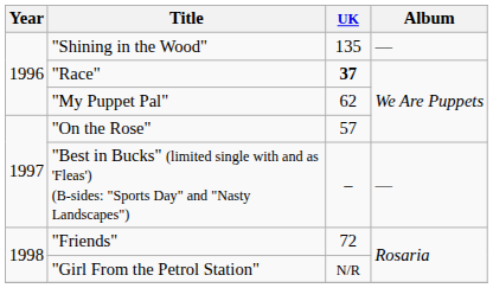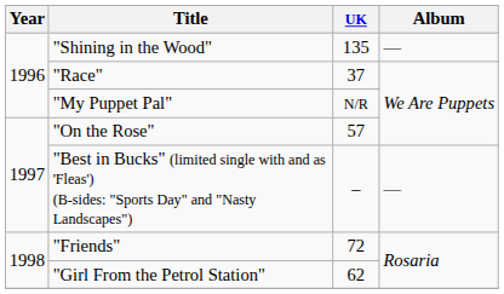 <table class="wikitable">
 <tr>
 <th>Year</th>
 <th width="250">Title</th>
 <th width="35"><small><a href='#'>UK</a></small></th>
 <th>Album</th>
 </tr>
 <tr>
 <td rowspan="3">1996</td>
 <td>"Shining in the Wood"</td>
 <td align=center>135</td>
 <td>—</td>
 </tr>
 <tr>
 <td>"Race"</td>
-<td align=center><strong>37</strong></td>
+<td align=center>37</td>
 <td rowspan="3"><em>We Are Puppets</em></td>
 </tr>
 <tr>
 <td>"My Puppet Pal"</td>
-<td align=center>62</td>
+<td align=center><small>N/R</small></td>
 </tr>
 <tr>
 <td rowspan="2">1997</td>
 <td>"On the Rose"</td>
 <td align=center>57</td>
 </tr>
 <tr>
 <td>"Best in Bucks" <small>(limited single with and as 'Fleas')<br>(B-sides: "Sports Day" and "Nasty Landscapes")</small></td>
 <td align=center>–</td>
 <td>—</td>
 </tr>
 <tr>
 <td rowspan="2">1998</td>
 <td>"Friends"</td>
 <td align=center>72</td>
 <td rowspan="2"><em>Rosaria</em></td>
 </tr>
 <tr>
 <td>"Girl From the Petrol Station"</td>
-<td align=center><small>N/R</small></td>
+<td align=center>62</td>
 </tr>
 <tr>
 </tr>
 </table>
